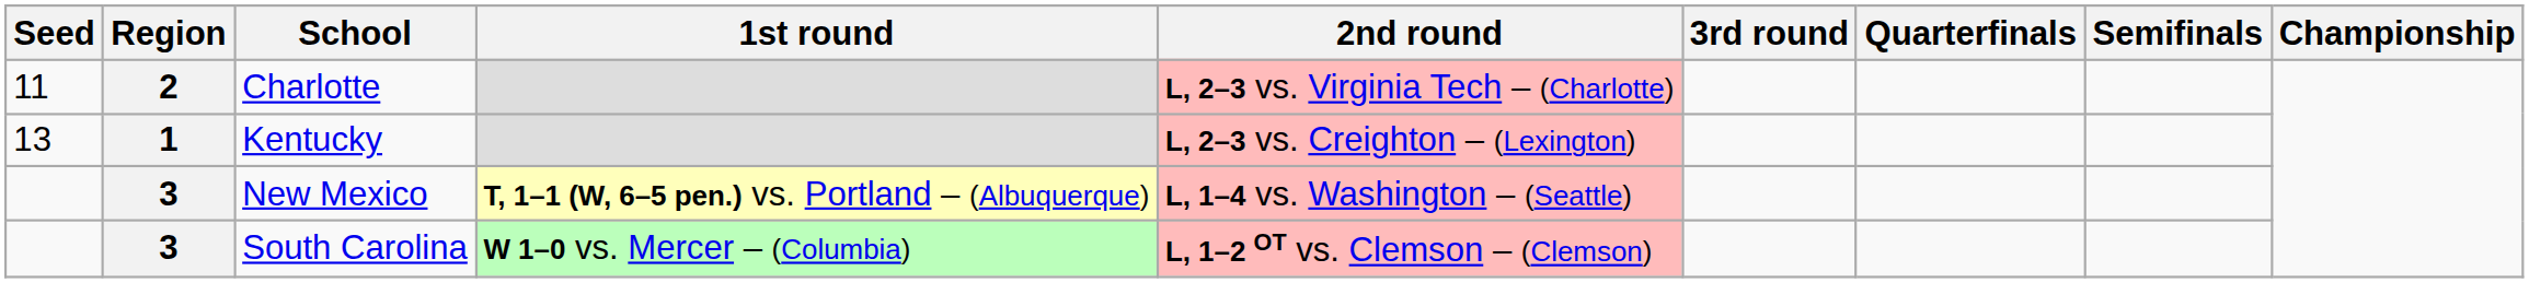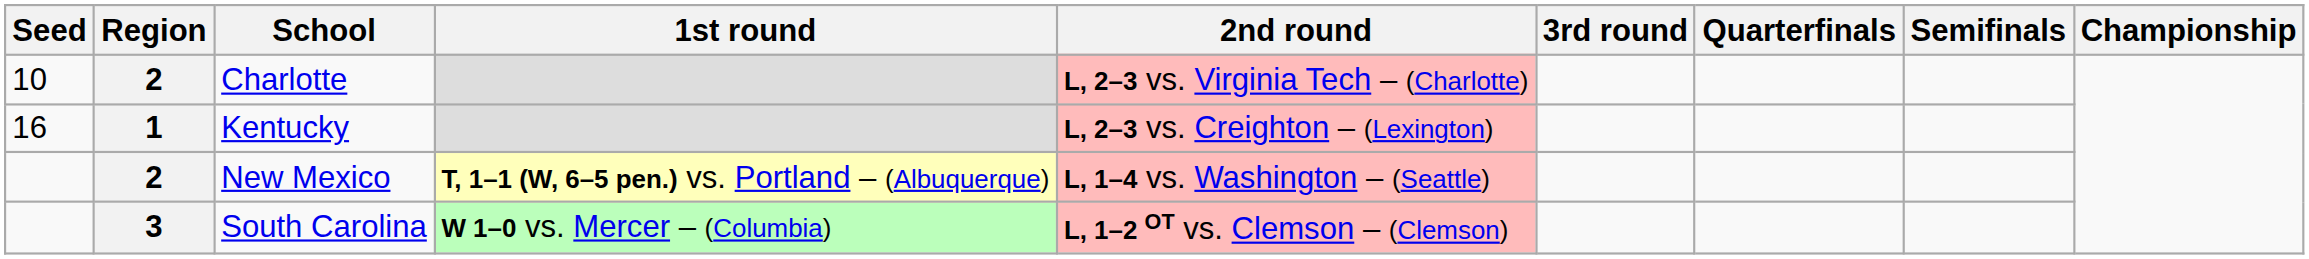 <table class="sortable wikitable" style="white-space:nowrap; font-size:90%;">
 <tr>
 <th>Seed</th>
 <th>Region</th>
 <th>School</th>
 <th>1st round</th>
 <th>2nd round</th>
 <th>3rd round</th>
 <th>Quarterfinals</th>
 <th>Semifinals</th>
 <th>Championship</th>
 </tr>
 <tr>
-<td>11</td>
+<td>10</td>
 <th>2</th>
 <td><a href='#'>Charlotte</a></td>
 <td bgcolor=#ddd></td>
 <td style="background:#FBB"><small><strong>L, 2–3</strong></small> vs. <a href='#'>Virginia Tech</a> – <small>(<a href='#'>Charlotte</a>)</small></td>
 <td></td>
 <td></td>
 <td></td>
 </tr>
 <tr>
-<td>13</td>
+<td>16</td>
 <th>1</th>
 <td><a href='#'>Kentucky</a></td>
 <td bgcolor=#ddd></td>
 <td style="background:#FBB"><small><strong>L, 2–3</strong></small> vs. <a href='#'>Creighton</a> – <small>(<a href='#'>Lexington</a>)</small></td>
 <td></td>
 <td></td>
 <td></td>
 </tr>
 <tr>
 <td></td>
-<th>3</th>
+<th>2</th>
 <td><a href='#'>New Mexico</a></td>
 <td style="background:#FFB;"><small><strong>T, 1–1 (W, 6–5 pen.)</strong></small> vs. <a href='#'>Portland</a> – <small>(<a href='#'>Albuquerque</a>)</small></td>
 <td style="background:#FBB"><small><strong>L, 1–4</strong></small> vs. <a href='#'>Washington</a> – <small>(<a href='#'>Seattle</a>)</small></td>
 <td></td>
 <td></td>
 <td></td>
 </tr>
 <tr>
 <td></td>
 <th>3</th>
 <td><a href='#'>South Carolina</a></td>
 <td bgcolor=#BFB><small><strong>W 1–0</strong></small> vs. <a href='#'>Mercer</a> – <small>(<a href='#'>Columbia</a>)</small></td>
 <td style="background:#FBB"><small><strong>L, 1–2 <sup>OT</sup></strong></small> vs. <a href='#'>Clemson</a> – <small>(<a href='#'>Clemson</a>)</small></td>
 <td></td>
 <td></td>
 <td></td>
 </tr>
 </table>
